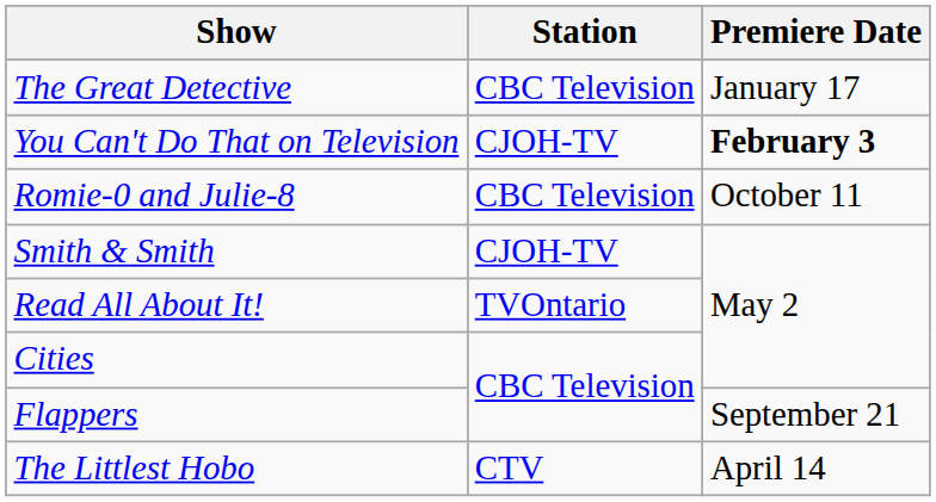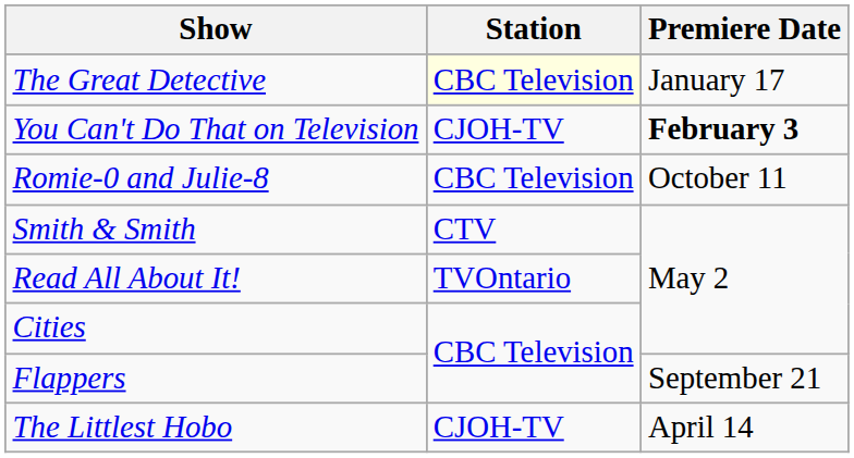 <table class="wikitable">
 <tr>
 <th>Show</th>
 <th>Station</th>
 <th>Premiere Date</th>
 </tr>
 <tr>
 <td><em><a href='#'>The Great Detective</a></em></td>
-<td><a href='#'>CBC Television</a></td>
+<td style="background: lightyellow;"><a href='#'>CBC Television</a></td>
 <td>January 17</td>
 </tr>
 <tr>
 <td><em><a href='#'>You Can't Do That on Television</a></em></td>
 <td><a href='#'>CJOH-TV</a></td>
 <td><strong>February 3</strong></td>
 </tr>
 <tr>
 <td><em><a href='#'>Romie-0 and Julie-8</a></em></td>
 <td><a href='#'>CBC Television</a></td>
 <td>October 11</td>
 </tr>
 <tr>
 <td><em><a href='#'>Smith & Smith</a></em></td>
-<td><a href='#'>CJOH-TV</a></td>
+<td><a href='#'>CTV</a></td>
 <td rowspan="3">May 2</td>
 </tr>
 <tr>
 <td><em><a href='#'>Read All About It!</a></em></td>
 <td><a href='#'>TVOntario</a></td>
 </tr>
 <tr>
 <td><em><a href='#'>Cities</a></em></td>
 <td rowspan="2"><a href='#'>CBC Television</a></td>
 </tr>
 <tr>
 <td><em><a href='#'>Flappers</a></em></td>
 <td>September 21</td>
 </tr>
 <tr>
 <td><em><a href='#'>The Littlest Hobo</a></em></td>
-<td><a href='#'>CTV</a></td>
+<td><a href='#'>CJOH-TV</a></td>
 <td>April 14</td>
 </tr>
 </table>
